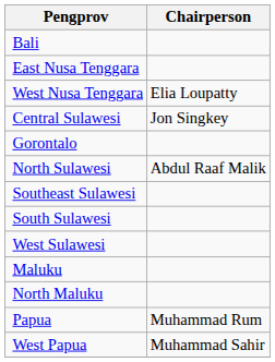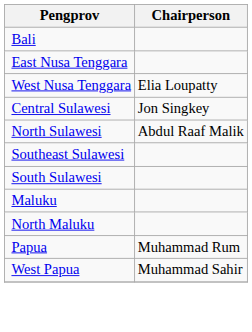 <table class="wikitable">
 <tr>
 <th>Pengprov</th>
 <th>Chairperson</th>
 </tr>
 <tr>
 <td> <a href='#'>Bali</a></td>
 <td></td>
 </tr>
 <tr>
 <td> <a href='#'>East Nusa Tenggara</a></td>
 <td></td>
 </tr>
 <tr>
 <td> <a href='#'>West Nusa Tenggara</a></td>
 <td>Elia Loupatty</td>
 </tr>
 <tr>
 <td> <a href='#'>Central Sulawesi</a></td>
 <td>Jon Singkey</td>
 </tr>
 <tr>
-<td> <a href='#'>Gorontalo</a></td>
-<td></td>
-</tr>
-<tr>
 <td> <a href='#'>North Sulawesi</a></td>
 <td>Abdul Raaf Malik</td>
 </tr>
 <tr>
 <td> <a href='#'>Southeast Sulawesi</a></td>
 <td></td>
 </tr>
 <tr>
 <td> <a href='#'>South Sulawesi</a></td>
-<td></td>
-</tr>
-<tr>
-<td> <a href='#'>West Sulawesi</a></td>
 <td></td>
 </tr>
 <tr>
 <td> <a href='#'>Maluku</a></td>
 <td></td>
 </tr>
 <tr>
 <td> <a href='#'>North Maluku</a></td>
 <td></td>
 </tr>
 <tr>
 <td> <a href='#'>Papua</a></td>
 <td>Muhammad Rum</td>
 </tr>
 <tr>
 <td> <a href='#'>West Papua</a></td>
 <td>Muhammad Sahir</td>
 </tr>
 <tr>
 </tr>
 </table>
